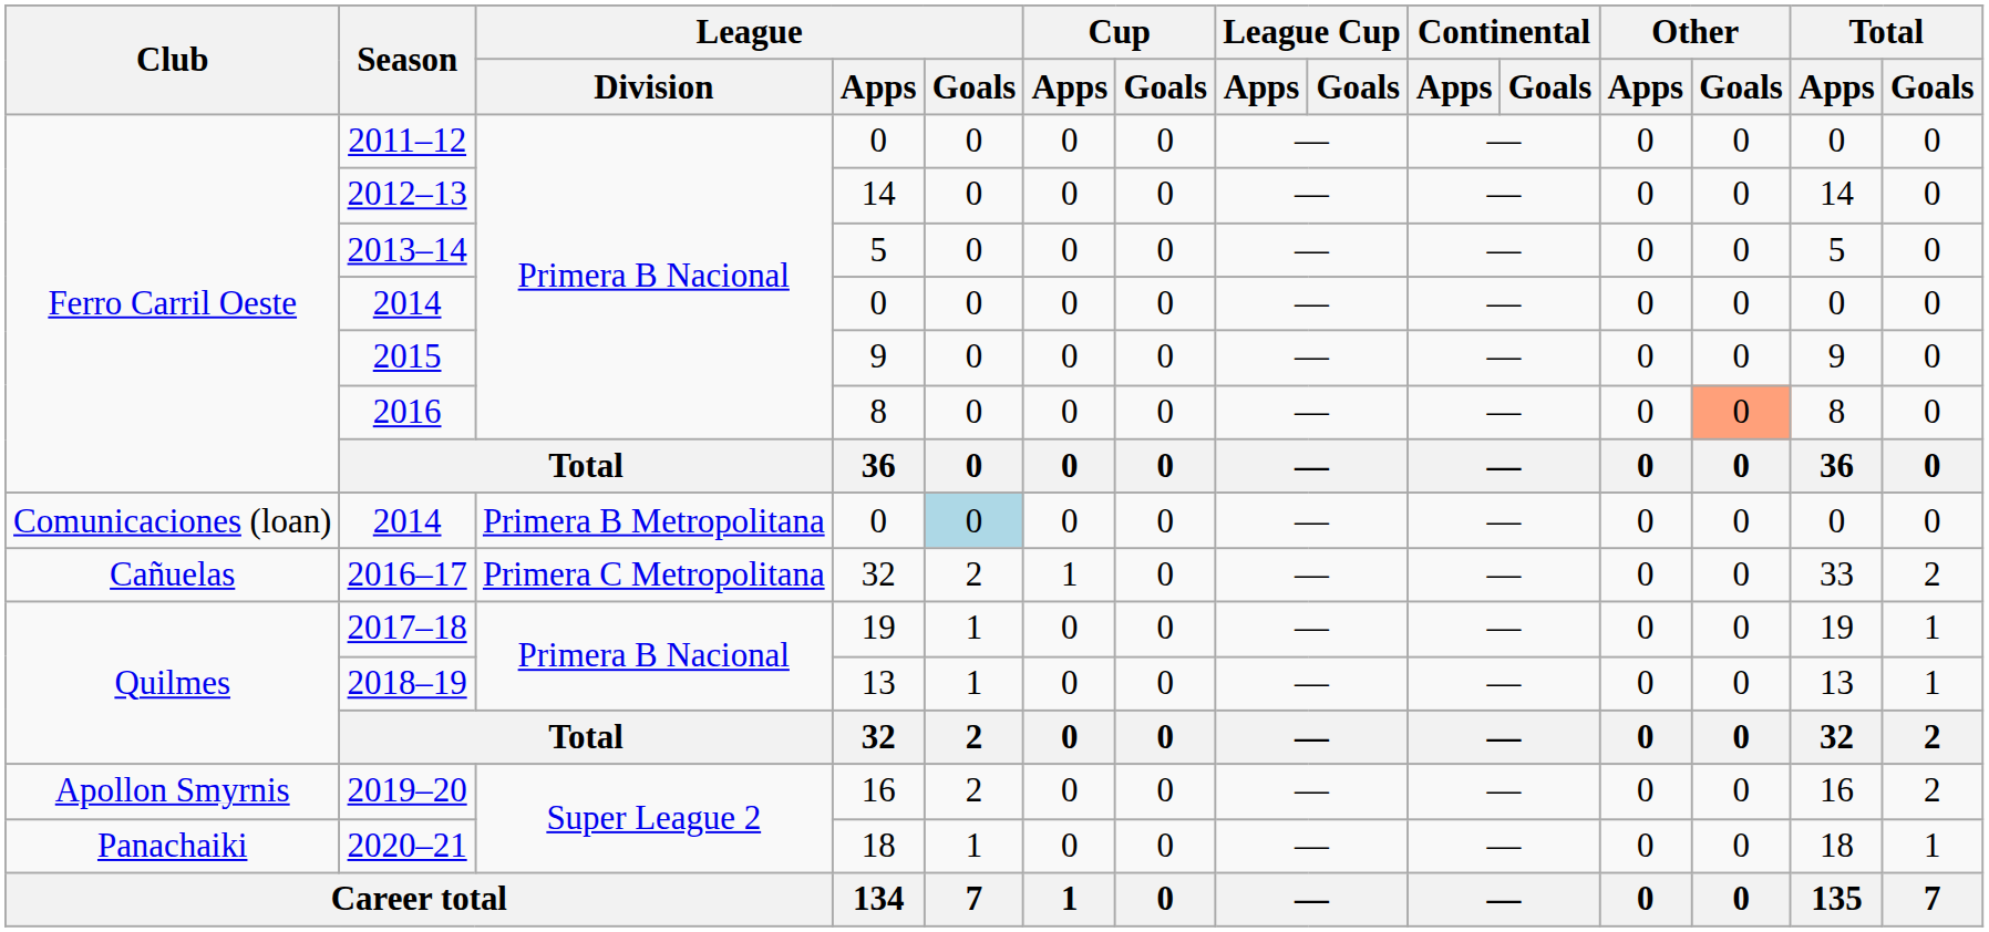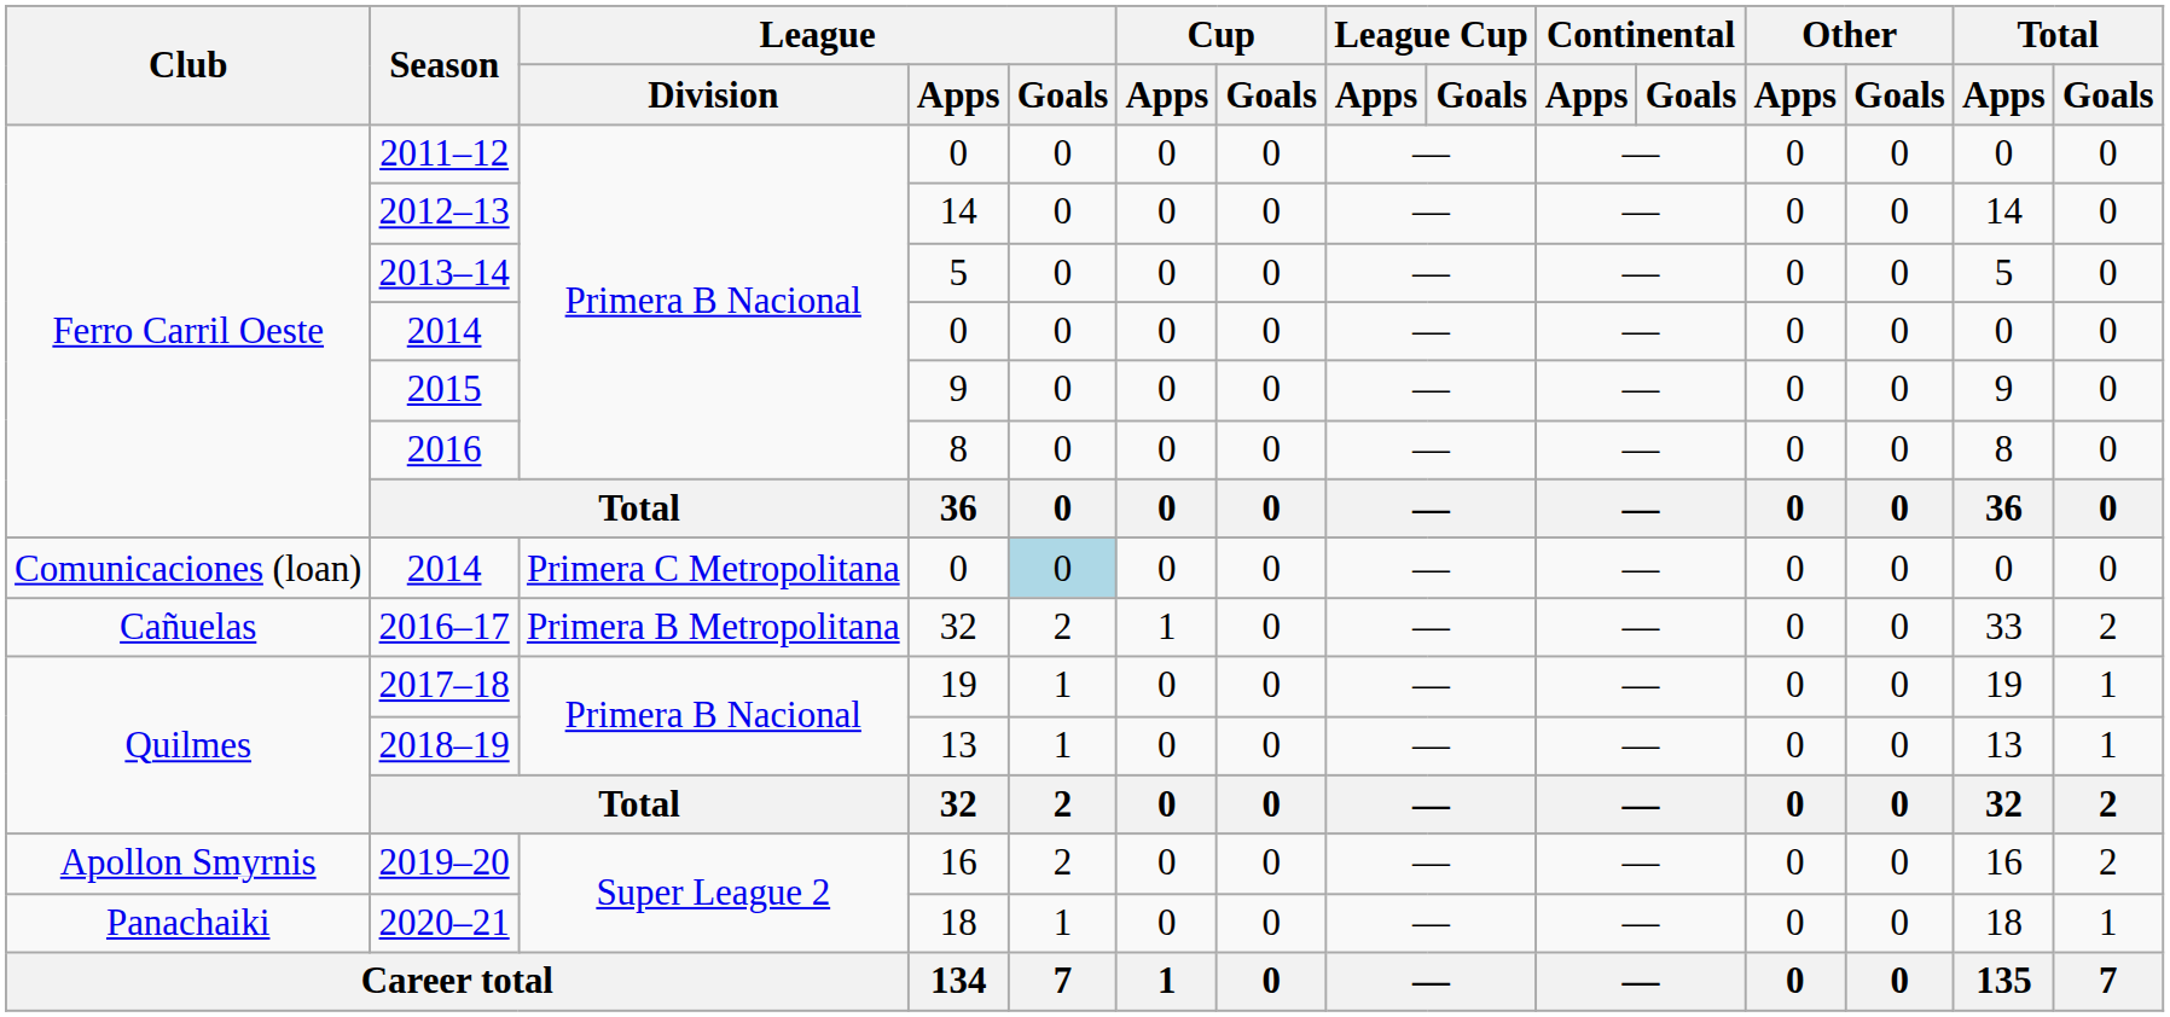 <table class="wikitable" style="text-align:center">
 <tr>
 <th rowspan="2">Club</th>
 <th rowspan="2">Season</th>
 <th colspan="3">League</th>
 <th colspan="2">Cup</th>
 <th colspan="2">League Cup</th>
 <th colspan="2">Continental</th>
 <th colspan="2">Other</th>
 <th colspan="2">Total</th>
 </tr>
 <tr>
 <th>Division</th>
 <th>Apps</th>
 <th>Goals</th>
 <th>Apps</th>
 <th>Goals</th>
 <th>Apps</th>
 <th>Goals</th>
 <th>Apps</th>
 <th>Goals</th>
 <th>Apps</th>
 <th>Goals</th>
 <th>Apps</th>
 <th>Goals</th>
 </tr>
 <tr>
 <td rowspan="7"><a href='#'>Ferro Carril Oeste</a></td>
 <td><a href='#'>2011–12</a></td>
 <td rowspan="6"><a href='#'>Primera B Nacional</a></td>
 <td>0</td>
 <td>0</td>
 <td>0</td>
 <td>0</td>
 <td colspan="2">—</td>
 <td colspan="2">—</td>
 <td>0</td>
 <td>0</td>
 <td>0</td>
 <td>0</td>
 </tr>
 <tr>
 <td><a href='#'>2012–13</a></td>
 <td>14</td>
 <td>0</td>
 <td>0</td>
 <td>0</td>
 <td colspan="2">—</td>
 <td colspan="2">—</td>
 <td>0</td>
 <td>0</td>
 <td>14</td>
 <td>0</td>
 </tr>
 <tr>
 <td><a href='#'>2013–14</a></td>
 <td>5</td>
 <td>0</td>
 <td>0</td>
 <td>0</td>
 <td colspan="2">—</td>
 <td colspan="2">—</td>
 <td>0</td>
 <td>0</td>
 <td>5</td>
 <td>0</td>
 </tr>
 <tr>
 <td><a href='#'>2014</a></td>
 <td>0</td>
 <td>0</td>
 <td>0</td>
 <td>0</td>
 <td colspan="2">—</td>
 <td colspan="2">—</td>
 <td>0</td>
 <td>0</td>
 <td>0</td>
 <td>0</td>
 </tr>
 <tr>
 <td><a href='#'>2015</a></td>
 <td>9</td>
 <td>0</td>
 <td>0</td>
 <td>0</td>
 <td colspan="2">—</td>
 <td colspan="2">—</td>
 <td>0</td>
 <td>0</td>
 <td>9</td>
 <td>0</td>
 </tr>
 <tr>
 <td><a href='#'>2016</a></td>
 <td>8</td>
 <td>0</td>
 <td>0</td>
 <td>0</td>
 <td colspan="2">—</td>
 <td colspan="2">—</td>
 <td>0</td>
-<td style="background: lightsalmon;">0</td>
+<td>0</td>
 <td>8</td>
 <td>0</td>
 </tr>
 <tr>
 <th colspan="2">Total</th>
 <th>36</th>
 <th>0</th>
 <th>0</th>
 <th>0</th>
 <th colspan="2">—</th>
 <th colspan="2">—</th>
 <th>0</th>
 <th>0</th>
 <th>36</th>
 <th>0</th>
 </tr>
 <tr>
 <td rowspan="1"><a href='#'>Comunicaciones</a> (loan)</td>
 <td><a href='#'>2014</a></td>
-<td rowspan="1"><a href='#'>Primera B Metropolitana</a></td>
+<td rowspan="1"><a href='#'>Primera C Metropolitana</a></td>
 <td>0</td>
 <td style="background: lightblue;">0</td>
 <td>0</td>
 <td>0</td>
 <td colspan="2">—</td>
 <td colspan="2">—</td>
 <td>0</td>
 <td>0</td>
 <td>0</td>
 <td>0</td>
 </tr>
 <tr>
 <td rowspan="1"><a href='#'>Cañuelas</a></td>
 <td><a href='#'>2016–17</a></td>
-<td rowspan="1"><a href='#'>Primera C Metropolitana</a></td>
+<td rowspan="1"><a href='#'>Primera B Metropolitana</a></td>
 <td>32</td>
 <td>2</td>
 <td>1</td>
 <td>0</td>
 <td colspan="2">—</td>
 <td colspan="2">—</td>
 <td>0</td>
 <td>0</td>
 <td>33</td>
 <td>2</td>
 </tr>
 <tr>
 <td rowspan="3"><a href='#'>Quilmes</a></td>
 <td><a href='#'>2017–18</a></td>
 <td rowspan="2"><a href='#'>Primera B Nacional</a></td>
 <td>19</td>
 <td>1</td>
 <td>0</td>
 <td>0</td>
 <td colspan="2">—</td>
 <td colspan="2">—</td>
 <td>0</td>
 <td>0</td>
 <td>19</td>
 <td>1</td>
 </tr>
 <tr>
 <td><a href='#'>2018–19</a></td>
 <td>13</td>
 <td>1</td>
 <td>0</td>
 <td>0</td>
 <td colspan="2">—</td>
 <td colspan="2">—</td>
 <td>0</td>
 <td>0</td>
 <td>13</td>
 <td>1</td>
 </tr>
 <tr>
 <th colspan="2">Total</th>
 <th>32</th>
 <th>2</th>
 <th>0</th>
 <th>0</th>
 <th colspan="2">—</th>
 <th colspan="2">—</th>
 <th>0</th>
 <th>0</th>
 <th>32</th>
 <th>2</th>
 </tr>
 <tr>
 <td rowspan="1"><a href='#'>Apollon Smyrnis</a></td>
 <td><a href='#'>2019–20</a></td>
 <td rowspan="2"><a href='#'>Super League 2</a></td>
 <td>16</td>
 <td>2</td>
 <td>0</td>
 <td>0</td>
 <td colspan="2">—</td>
 <td colspan="2">—</td>
 <td>0</td>
 <td>0</td>
 <td>16</td>
 <td>2</td>
 </tr>
 <tr>
 <td rowspan="1"><a href='#'>Panachaiki</a></td>
 <td><a href='#'>2020–21</a></td>
 <td>18</td>
 <td>1</td>
 <td>0</td>
 <td>0</td>
 <td colspan="2">—</td>
 <td colspan="2">—</td>
 <td>0</td>
 <td>0</td>
 <td>18</td>
 <td>1</td>
 </tr>
 <tr>
 <th colspan="3">Career total</th>
 <th>134</th>
 <th>7</th>
 <th>1</th>
 <th>0</th>
 <th colspan="2">—</th>
 <th colspan="2">—</th>
 <th>0</th>
 <th>0</th>
 <th>135</th>
 <th>7</th>
 </tr>
 </table>
